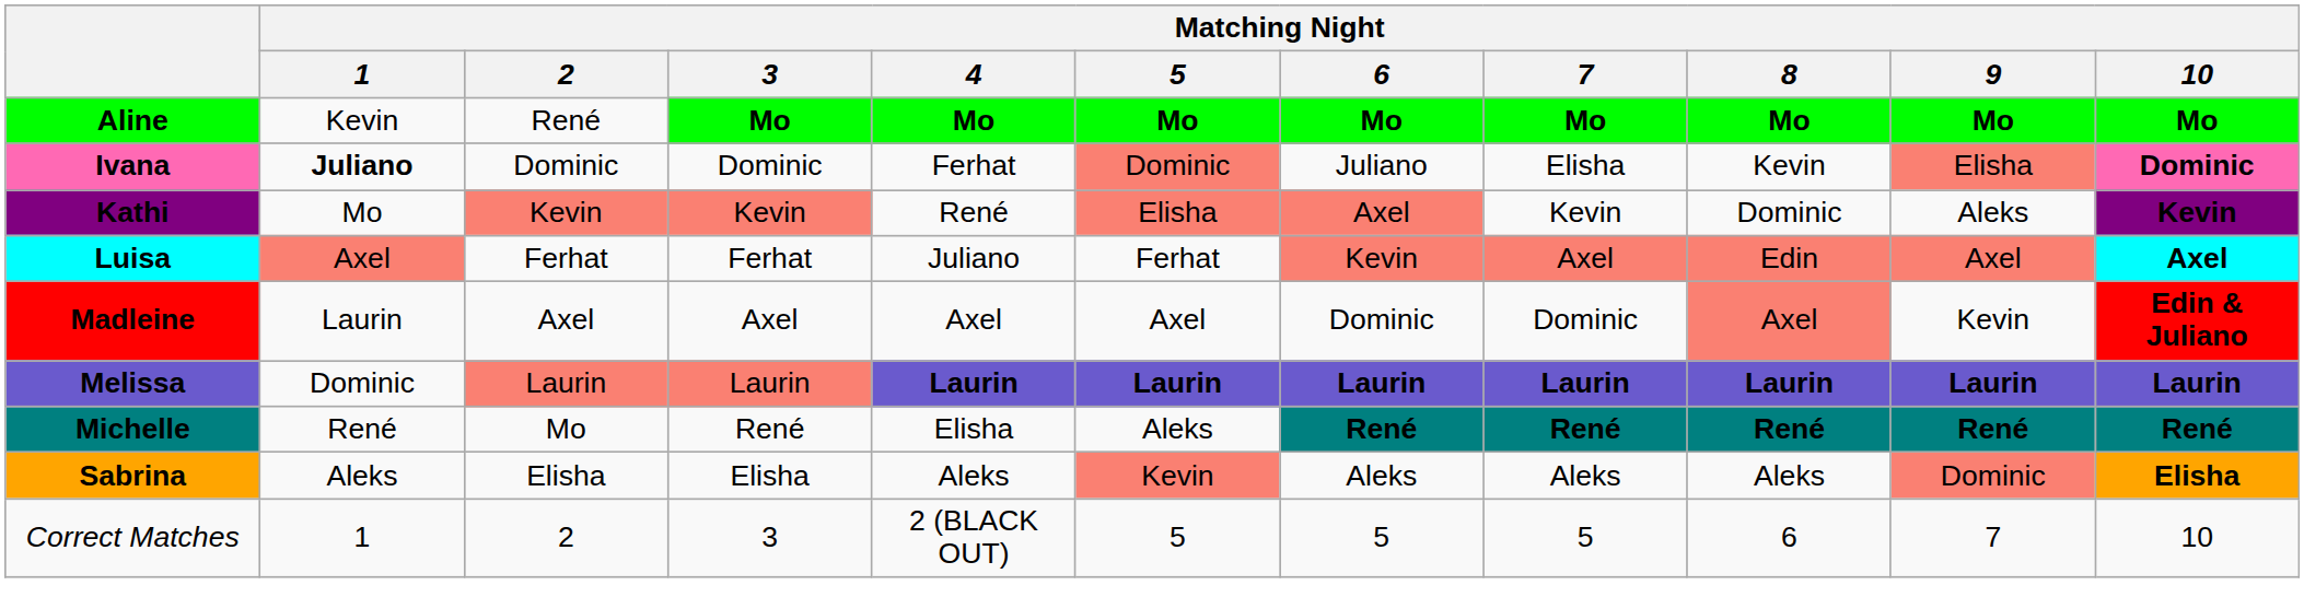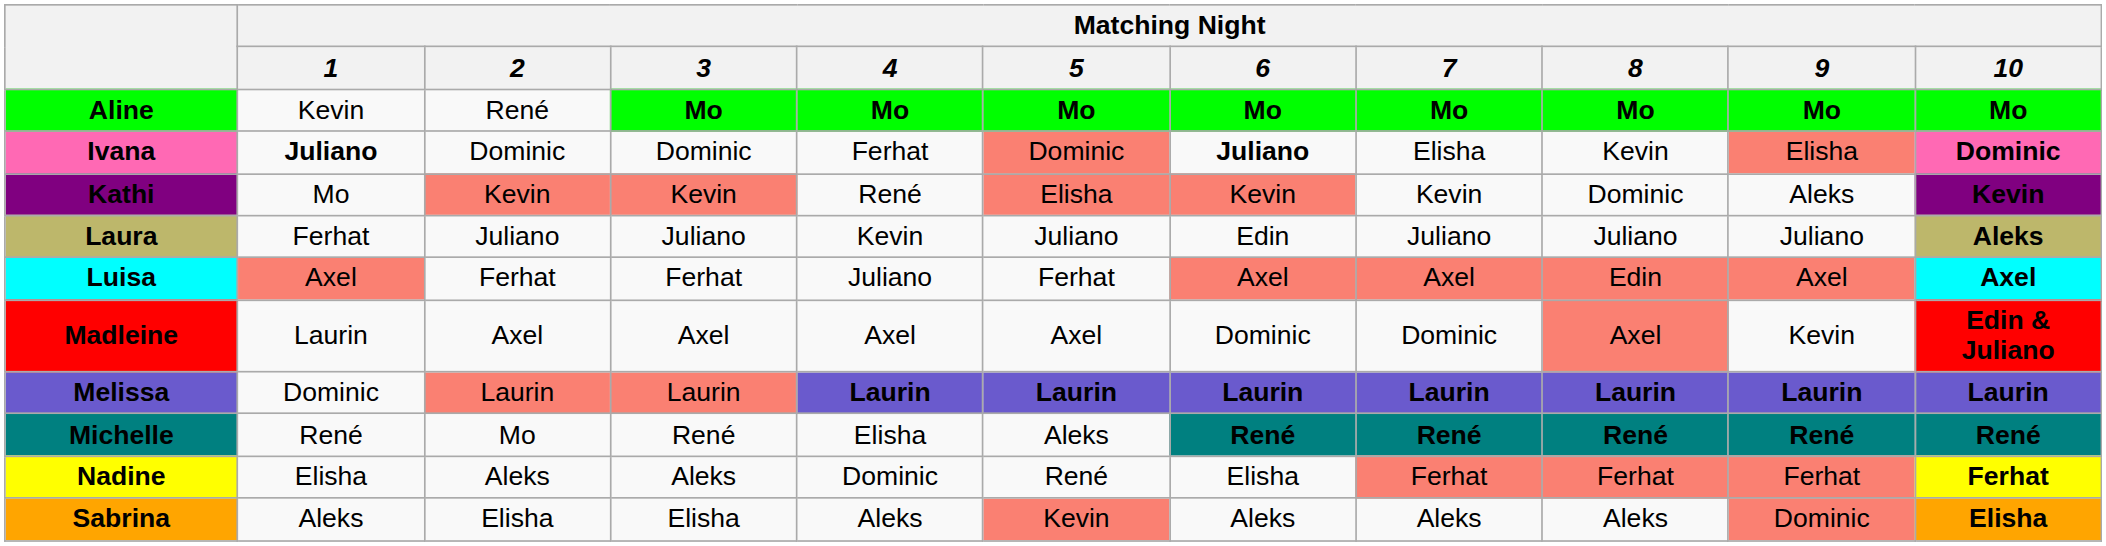 <table class="wikitable" style="text-align:center; width:100%;">
 <tr>
 <th rowspan="2" style="width:10%;"></th>
 <th colspan="10" style="text-align:center;">Matching Night</th>
 </tr>
 <tr>
 <th style="text-align:center; width:8%;"><em>1</em></th>
 <th style="text-align:center; width:8%;"><em>2</em></th>
 <th style="text-align:center; width:8%;"><em>3</em></th>
 <th style="text-align:center; width:8%;"><em>4</em></th>
 <th style="text-align:center; width:8%;"><em>5</em></th>
 <th style="text-align:center; width:8%;"><em>6</em></th>
 <th style="text-align:center; width:8%;"><em>7</em></th>
 <th style="text-align:center; width:8%;"><em>8</em></th>
 <th style="text-align:center; width:8%;"><em>9</em></th>
 <th style="text-align:center; width:8%;"><em>10</em></th>
 </tr>
 <tr>
 <td style="background:lime"><strong>Aline</strong></td>
 <td>Kevin</td>
 <td>René</td>
 <td style="background:lime"><strong>Mo</strong></td>
 <td style="background:lime"><strong>Mo</strong></td>
 <td style="background:lime"><strong>Mo</strong></td>
 <td style="background:lime"><strong>Mo</strong></td>
 <td style="background:lime"><strong>Mo</strong></td>
 <td style="background:lime"><strong>Mo</strong></td>
 <td style="background:lime"><strong>Mo</strong></td>
 <td style="background:lime"><strong>Mo</strong></td>
 </tr>
 <tr>
 <td style="background:hotpink"><strong>Ivana</strong></td>
 <td><strong>Juliano</strong></td>
 <td>Dominic</td>
 <td>Dominic</td>
 <td>Ferhat</td>
 <td style="background:salmon">Dominic</td>
-<td>Juliano</td>
+<td><strong>Juliano</strong></td>
 <td>Elisha</td>
 <td>Kevin</td>
 <td style="background:salmon">Elisha</td>
 <td style="background:hotpink"><strong>Dominic</strong></td>
 </tr>
 <tr>
 <td style="background:purple"><strong>Kathi</strong></td>
 <td>Mo</td>
 <td style="background:salmon">Kevin</td>
 <td style="background:salmon">Kevin</td>
 <td>René</td>
 <td style="background:salmon">Elisha</td>
-<td style="background:salmon">Axel</td>
+<td style="background:salmon">Kevin</td>
 <td>Kevin</td>
 <td>Dominic</td>
 <td>Aleks</td>
 <td style="background:purple"><strong>Kevin</strong></td>
+</tr>
+<tr>
+<td style="background:darkkhaki"><strong>Laura</strong></td>
+<td>Ferhat</td>
+<td>Juliano</td>
+<td>Juliano</td>
+<td>Kevin</td>
+<td>Juliano</td>
+<td>Edin</td>
+<td>Juliano</td>
+<td>Juliano</td>
+<td>Juliano</td>
+<td style="background:darkkhaki"><strong>Aleks</strong></td>
 </tr>
 <tr>
 <td style="background:aqua"><strong>Luisa</strong></td>
 <td style="background:salmon">Axel</td>
 <td>Ferhat</td>
 <td>Ferhat</td>
 <td>Juliano</td>
 <td>Ferhat</td>
-<td style="background:salmon">Kevin</td>
+<td style="background:salmon">Axel</td>
 <td style="background:salmon">Axel</td>
 <td style="background:salmon">Edin</td>
 <td style="background:salmon">Axel</td>
 <td style="background:aqua"><strong>Axel</strong></td>
 </tr>
 <tr>
 <td style="background:red"><strong>Madleine</strong></td>
 <td>Laurin</td>
 <td>Axel</td>
 <td>Axel</td>
 <td>Axel</td>
 <td>Axel</td>
 <td>Dominic</td>
 <td>Dominic</td>
 <td style="background:salmon">Axel</td>
 <td>Kevin</td>
 <td style="background:red"><strong>Edin & Juliano</strong></td>
 </tr>
 <tr>
 <td style="background:slateblue"><strong>Melissa</strong></td>
 <td>Dominic</td>
 <td style="background:salmon">Laurin</td>
 <td style="background:salmon">Laurin</td>
 <td style="background:slateblue"><strong>Laurin</strong></td>
 <td style="background:slateblue"><strong>Laurin</strong></td>
 <td style="background:slateblue"><strong>Laurin</strong></td>
 <td style="background:slateblue"><strong>Laurin</strong></td>
 <td style="background:slateblue"><strong>Laurin</strong></td>
 <td style="background:slateblue"><strong>Laurin</strong></td>
 <td style="background:slateblue"><strong>Laurin</strong></td>
 </tr>
 <tr>
 <td style="background:teal"><strong>Michelle</strong></td>
 <td>René</td>
 <td>Mo</td>
 <td>René</td>
 <td>Elisha</td>
 <td>Aleks</td>
 <td style="background:teal"><strong>René</strong></td>
 <td style="background:teal"><strong>René</strong></td>
 <td style="background:teal"><strong>René</strong></td>
 <td style="background:teal"><strong>René</strong></td>
 <td style="background:teal"><strong>René</strong></td>
 </tr>
 <tr>
+<td style="background:yellow"><strong>Nadine</strong></td>
+<td>Elisha</td>
+<td>Aleks</td>
+<td>Aleks</td>
+<td>Dominic</td>
+<td>René</td>
+<td>Elisha</td>
+<td style="background:salmon">Ferhat</td>
+<td style="background:salmon">Ferhat</td>
+<td style="background:salmon">Ferhat</td>
+<td style="background:yellow"><strong>Ferhat</strong></td>
+</tr>
+<tr>
 <td style="background:orange"><strong>Sabrina</strong></td>
 <td>Aleks</td>
 <td>Elisha</td>
 <td>Elisha</td>
 <td>Aleks</td>
 <td style="background:salmon">Kevin</td>
 <td>Aleks</td>
 <td>Aleks</td>
 <td>Aleks</td>
 <td style="background:salmon">Dominic</td>
 <td style="background:orange"><strong>Elisha</strong></td>
 </tr>
-<tr>
-<td><em>Correct Matches</em></td>
-<td>1</td>
-<td>2</td>
-<td>3</td>
-<td>2 (BLACK OUT)</td>
-<td>5</td>
-<td>5</td>
-<td>5</td>
-<td>6</td>
-<td>7</td>
-<td>10</td>
-</tr>
 </table>
